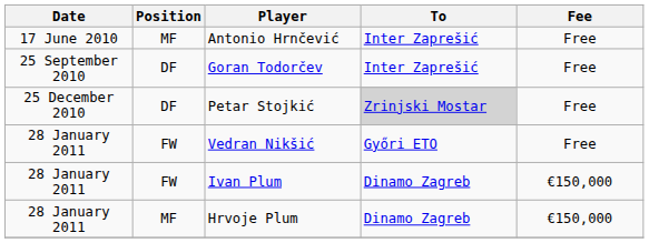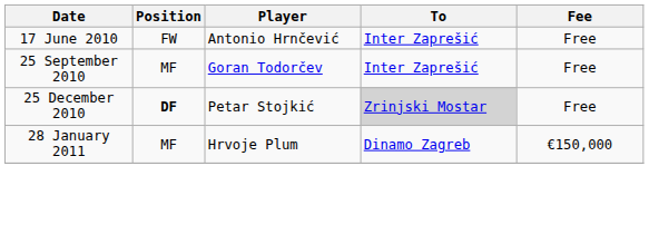 <table class="wikitable" style="text-align: center;">
 <tr>
 <th width=120>Date</th>
 <th width=60>Position</th>
 <th width=150>Player</th>
 <th width=150>To</th>
 <th width=120>Fee</th>
 </tr>
 <tr>
 <td>17 June 2010</td>
-<td>MF</td>
+<td>FW</td>
 <td style="text-align:left;"> Antonio Hrnčević</td>
 <td style="text-align:left;"><a href='#'>Inter Zaprešić</a></td>
 <td>Free</td>
 </tr>
 <tr>
 <td>25 September 2010</td>
-<td>DF</td>
+<td>MF</td>
 <td style="text-align:left;"> <a href='#'>Goran Todorčev</a></td>
 <td style="text-align:left;"><a href='#'>Inter Zaprešić</a></td>
 <td>Free</td>
 </tr>
 <tr>
 <td>25 December 2010</td>
-<td>DF</td>
+<td><strong>DF</strong></td>
 <td style="text-align:left;"> Petar Stojkić</td>
 <td style="background: lightgrey; text-align:left;"><a href='#'>Zrinjski Mostar</a></td>
 <td>Free</td>
-</tr>
-<tr>
-<td>28 January 2011</td>
-<td>FW</td>
-<td style="text-align:left;"> <a href='#'>Vedran Nikšić</a></td>
-<td style="text-align:left;"><a href='#'>Győri ETO</a></td>
-<td>Free</td>
-</tr>
-<tr>
-<td>28 January 2011</td>
-<td>FW</td>
-<td style="text-align:left;"> <a href='#'>Ivan Plum</a></td>
-<td style="text-align:left;"><a href='#'>Dinamo Zagreb</a></td>
-<td>€150,000</td>
 </tr>
 <tr>
 <td>28 January 2011</td>
 <td>MF</td>
 <td style="text-align:left;"> Hrvoje Plum</td>
 <td style="text-align:left;"><a href='#'>Dinamo Zagreb</a></td>
 <td>€150,000</td>
 </tr>
 <tr>
 </tr>
 </table>
